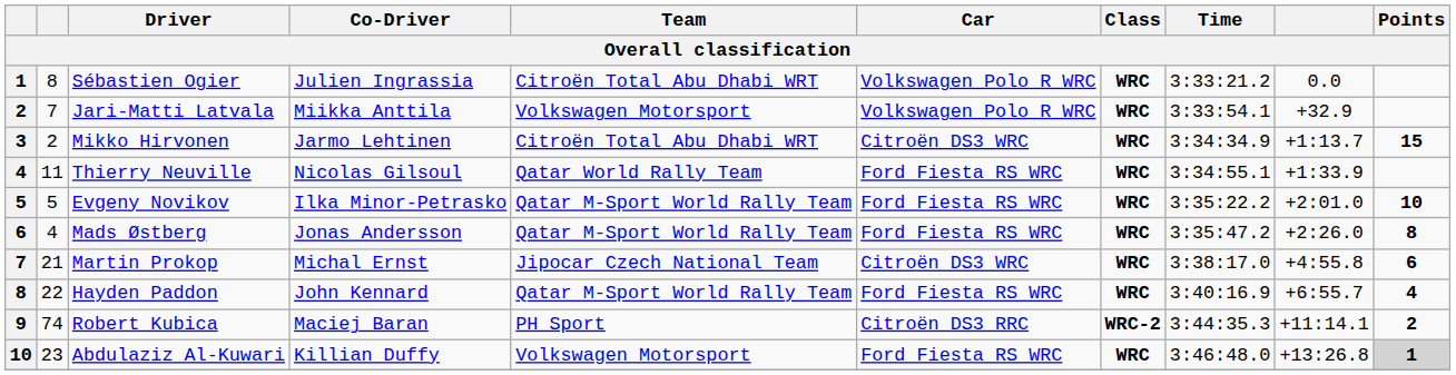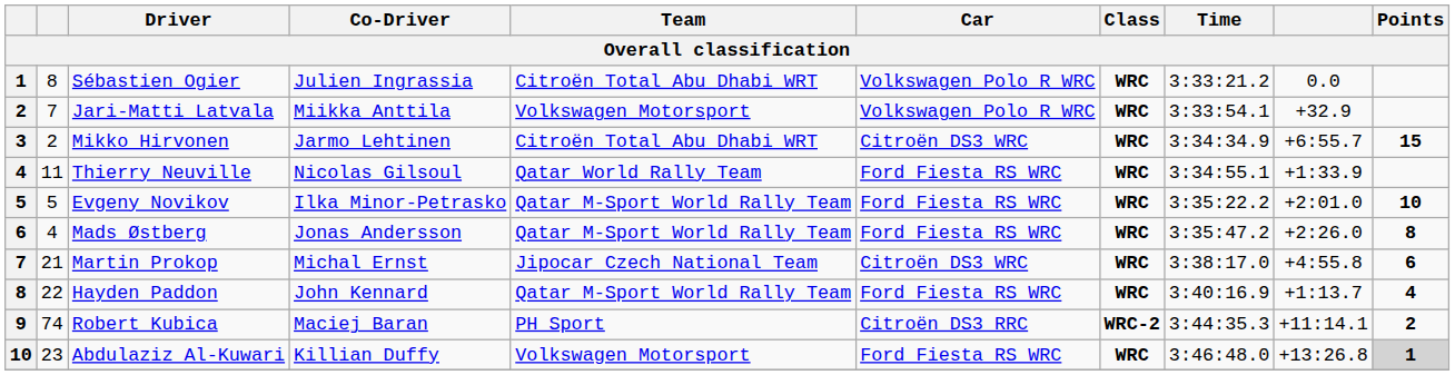 <table class="wikitable">
 <tr>
 <th></th>
 <th></th>
 <th>Driver</th>
 <th>Co-Driver</th>
 <th>Team</th>
 <th>Car</th>
 <th>Class</th>
 <th>Time</th>
 <th></th>
 <th>Points</th>
 </tr>
 <tr>
 <th colspan="10">Overall classification</th>
 </tr>
 <tr>
 <th>1</th>
 <td align="center">8</td>
 <td> <a href='#'>Sébastien Ogier</a></td>
 <td> <a href='#'>Julien Ingrassia</a></td>
 <td> <a href='#'>Citroën Total Abu Dhabi WRT</a></td>
 <td><a href='#'>Volkswagen Polo R WRC</a></td>
 <td align="center"><strong><span>WRC</span></strong></td>
 <td align="center">3:33:21.2</td>
 <td align="center">0.0</td>
 <td align="center"><strong></strong></td>
 </tr>
 <tr>
 <th>2</th>
 <td align="center">7</td>
 <td> <a href='#'>Jari-Matti Latvala</a></td>
 <td> <a href='#'>Miikka Anttila</a></td>
 <td> <a href='#'>Volkswagen Motorsport</a></td>
 <td><a href='#'>Volkswagen Polo R WRC</a></td>
 <td align="center"><strong><span>WRC</span></strong></td>
 <td align="center">3:33:54.1</td>
 <td align="center">+32.9</td>
 <td align="center"><strong></strong></td>
 </tr>
 <tr>
 <th>3</th>
 <td align="center">2</td>
 <td> <a href='#'>Mikko Hirvonen</a></td>
 <td> <a href='#'>Jarmo Lehtinen</a></td>
 <td> <a href='#'>Citroën Total Abu Dhabi WRT</a></td>
 <td><a href='#'>Citroën DS3 WRC</a></td>
 <td align="center"><strong><span>WRC</span></strong></td>
 <td align="center">3:34:34.9</td>
-<td align="center">+1:13.7</td>
+<td align="center">+6:55.7</td>
 <td align="center"><strong>15</strong></td>
 </tr>
 <tr>
 <th>4</th>
 <td align="center">11</td>
 <td> <a href='#'>Thierry Neuville</a></td>
 <td> <a href='#'>Nicolas Gilsoul</a></td>
 <td> <a href='#'>Qatar World Rally Team</a></td>
 <td><a href='#'>Ford Fiesta RS WRC</a></td>
 <td align="center"><strong><span>WRC</span></strong></td>
 <td align="center">3:34:55.1</td>
 <td align="center">+1:33.9</td>
 <td align="center"><strong></strong></td>
 </tr>
 <tr>
 <th>5</th>
 <td align="center">5</td>
 <td> <a href='#'>Evgeny Novikov</a></td>
 <td> <a href='#'>Ilka Minor-Petrasko</a></td>
 <td> <a href='#'>Qatar M-Sport World Rally Team</a></td>
 <td><a href='#'>Ford Fiesta RS WRC</a></td>
 <td align="center"><strong><span>WRC</span></strong></td>
 <td align="center">3:35:22.2</td>
 <td align="center">+2:01.0</td>
 <td align="center"><strong>10</strong></td>
 </tr>
 <tr>
 <th>6</th>
 <td align="center">4</td>
 <td> <a href='#'>Mads Østberg</a></td>
 <td> <a href='#'>Jonas Andersson</a></td>
 <td> <a href='#'>Qatar M-Sport World Rally Team</a></td>
 <td><a href='#'>Ford Fiesta RS WRC</a></td>
 <td align="center"><strong><span>WRC</span></strong></td>
 <td align="center">3:35:47.2</td>
 <td align="center">+2:26.0</td>
 <td align="center"><strong>8</strong></td>
 </tr>
 <tr>
 <th>7</th>
 <td align="center">21</td>
 <td> <a href='#'>Martin Prokop</a></td>
 <td> <a href='#'>Michal Ernst</a></td>
 <td> <a href='#'>Jipocar Czech National Team</a></td>
 <td><a href='#'>Citroën DS3 WRC</a></td>
 <td align="center"><strong><span>WRC</span></strong></td>
 <td align="center">3:38:17.0</td>
 <td align="center">+4:55.8</td>
 <td align="center"><strong>6</strong></td>
 </tr>
 <tr>
 <th>8</th>
 <td align="center">22</td>
 <td> <a href='#'>Hayden Paddon</a></td>
 <td> <a href='#'>John Kennard</a></td>
 <td> <a href='#'>Qatar M-Sport World Rally Team</a></td>
 <td><a href='#'>Ford Fiesta RS WRC</a></td>
 <td align="center"><strong><span>WRC</span></strong></td>
 <td align="center">3:40:16.9</td>
-<td align="center">+6:55.7</td>
+<td align="center">+1:13.7</td>
 <td align="center"><strong>4</strong></td>
 </tr>
 <tr>
 <th>9</th>
 <td align="center">74</td>
 <td> <a href='#'>Robert Kubica</a></td>
 <td> <a href='#'>Maciej Baran</a></td>
 <td> <a href='#'>PH Sport</a></td>
 <td><a href='#'>Citroën DS3 RRC</a></td>
 <td align="center"><strong><span>WRC-2</span></strong></td>
 <td align="center">3:44:35.3</td>
 <td align="center">+11:14.1</td>
 <td align="center"><strong>2</strong></td>
 </tr>
 <tr>
 <th>10</th>
 <td align="center">23</td>
 <td> <a href='#'>Abdulaziz Al-Kuwari</a></td>
 <td> <a href='#'>Killian Duffy</a></td>
 <td> <a href='#'>Volkswagen Motorsport</a></td>
 <td><a href='#'>Ford Fiesta RS WRC</a></td>
 <td align="center"><strong><span>WRC</span></strong></td>
 <td align="center">3:46:48.0</td>
 <td align="center">+13:26.8</td>
 <td align="center" style="background: lightgrey;"><strong>1</strong></td>
 </tr>
 <tr>
 </tr>
 </table>
